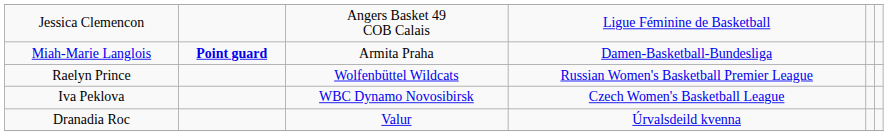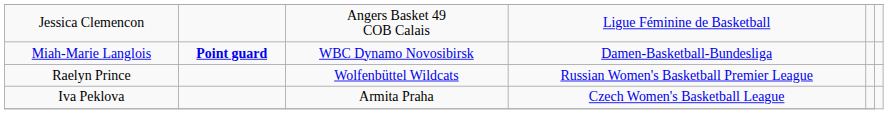 <table class="wikitable" width="80%">
 <tr align="center">
 </tr>
 <tr align="center" bgcolor="">
 <td>Jessica Clemencon</td>
 <td></td>
 <td>Angers Basket 49<br>COB Calais</td>
 <td><a href='#'>Ligue Féminine de Basketball</a></td>
 <td></td>
 <td></td>
 </tr>
 <tr align="center" bgcolor="">
 <td><a href='#'>Miah-Marie Langlois</a></td>
 <td><strong><a href='#'>Point guard</a></strong></td>
-<td>Armita Praha</td>
+<td><a href='#'>WBC Dynamo Novosibirsk</a></td>
 <td><a href='#'>Damen-Basketball-Bundesliga</a></td>
 <td></td>
 <td></td>
 </tr>
 <tr align="center" bgcolor="">
 <td>Raelyn Prince</td>
 <td></td>
 <td><a href='#'>Wolfenbüttel Wildcats</a></td>
 <td><a href='#'>Russian Women's Basketball Premier League</a></td>
 <td></td>
 <td></td>
 </tr>
 <tr align="center" bgcolor="">
 <td>Iva Peklova </td>
 <td></td>
-<td><a href='#'>WBC Dynamo Novosibirsk</a></td>
+<td>Armita Praha</td>
 <td><a href='#'>Czech Women's Basketball League</a></td>
-<td></td>
-</tr>
-<tr align="center" bgcolor="">
-<td>Dranadia Roc</td>
-<td></td>
-<td><a href='#'>Valur</a></td>
-<td><a href='#'>Úrvalsdeild kvenna</a></td>
-<td></td>
 <td></td>
 </tr>
 <tr align="center" bgcolor="">
 </tr>
 </table>
